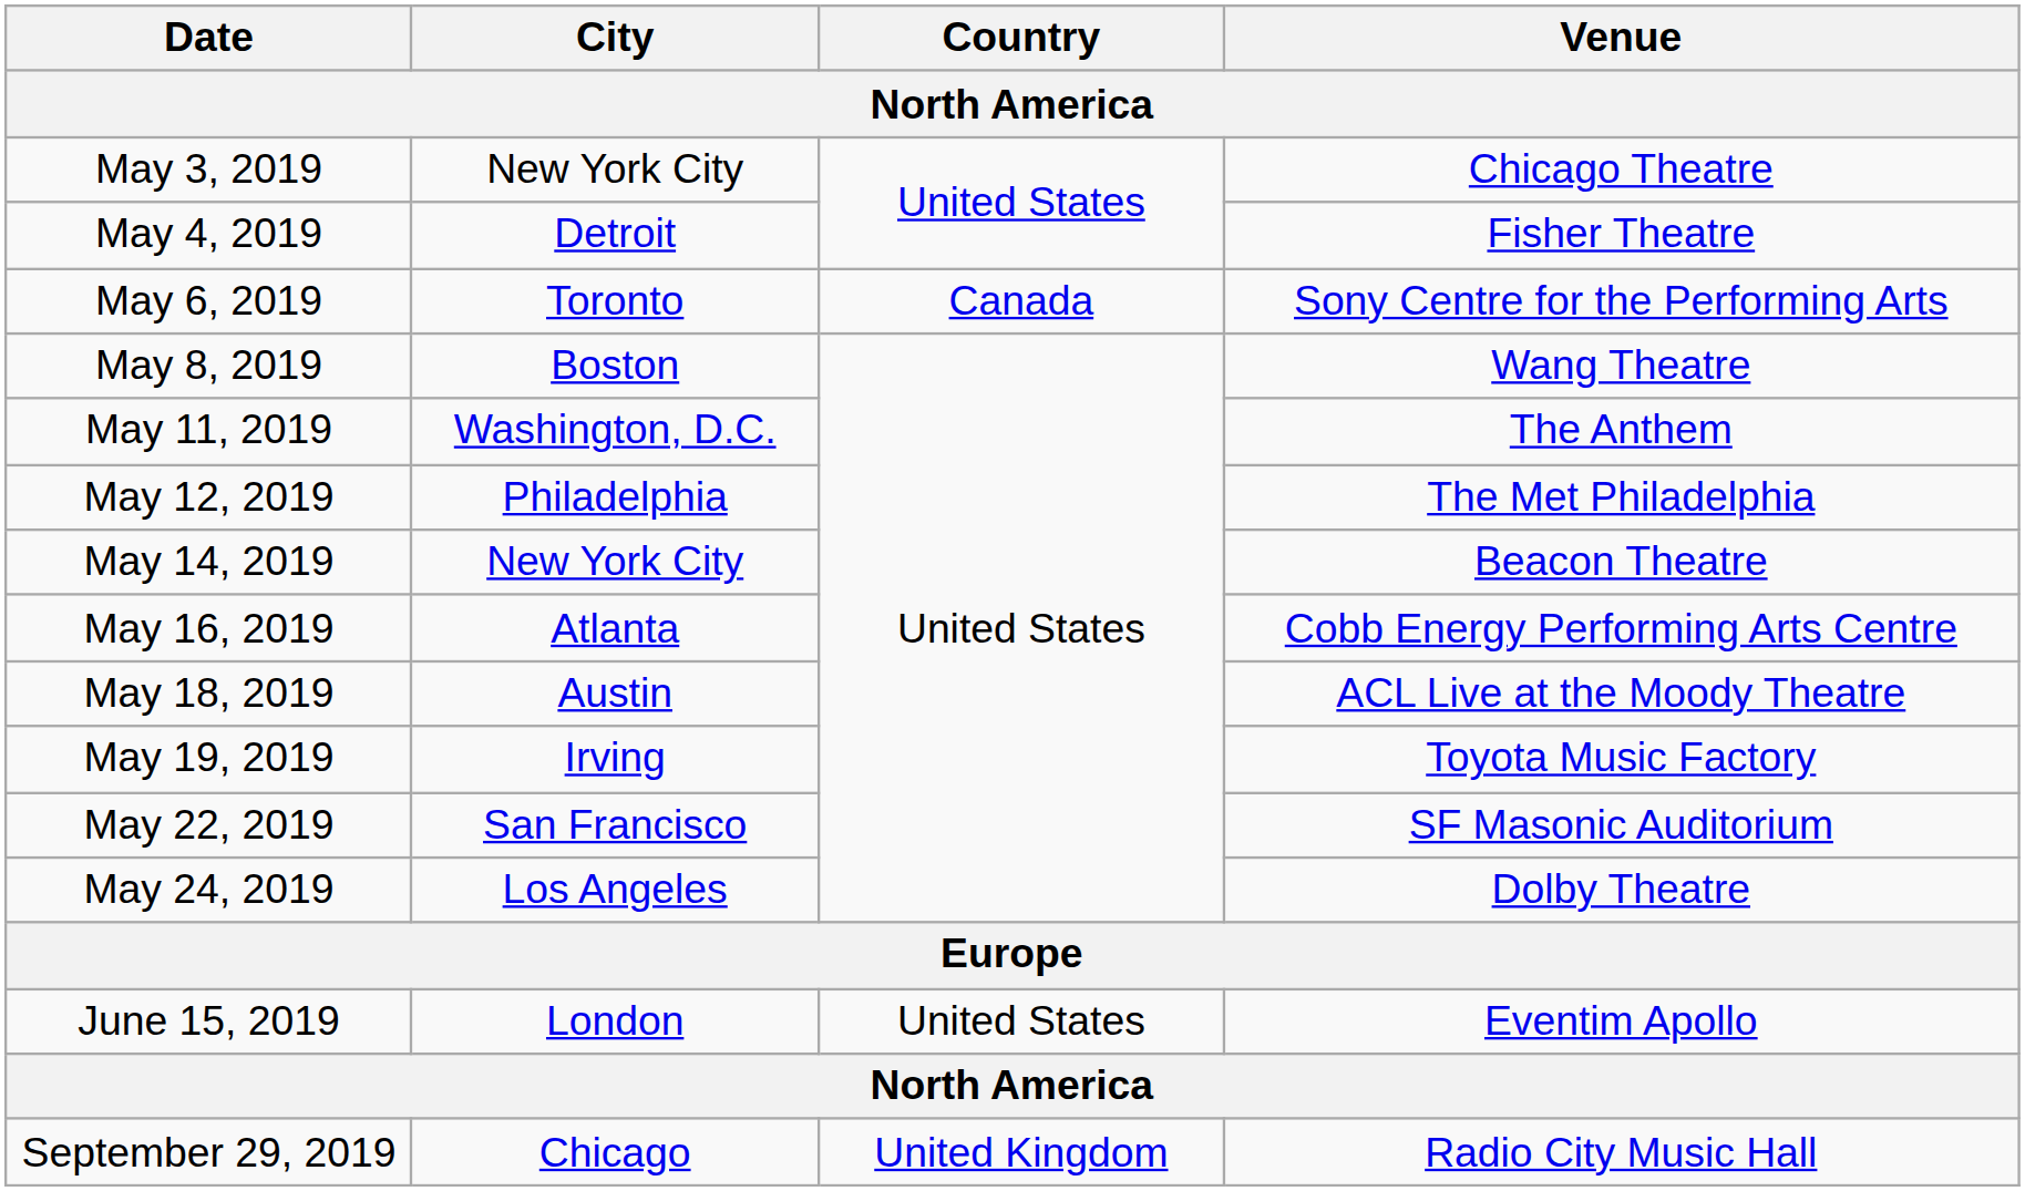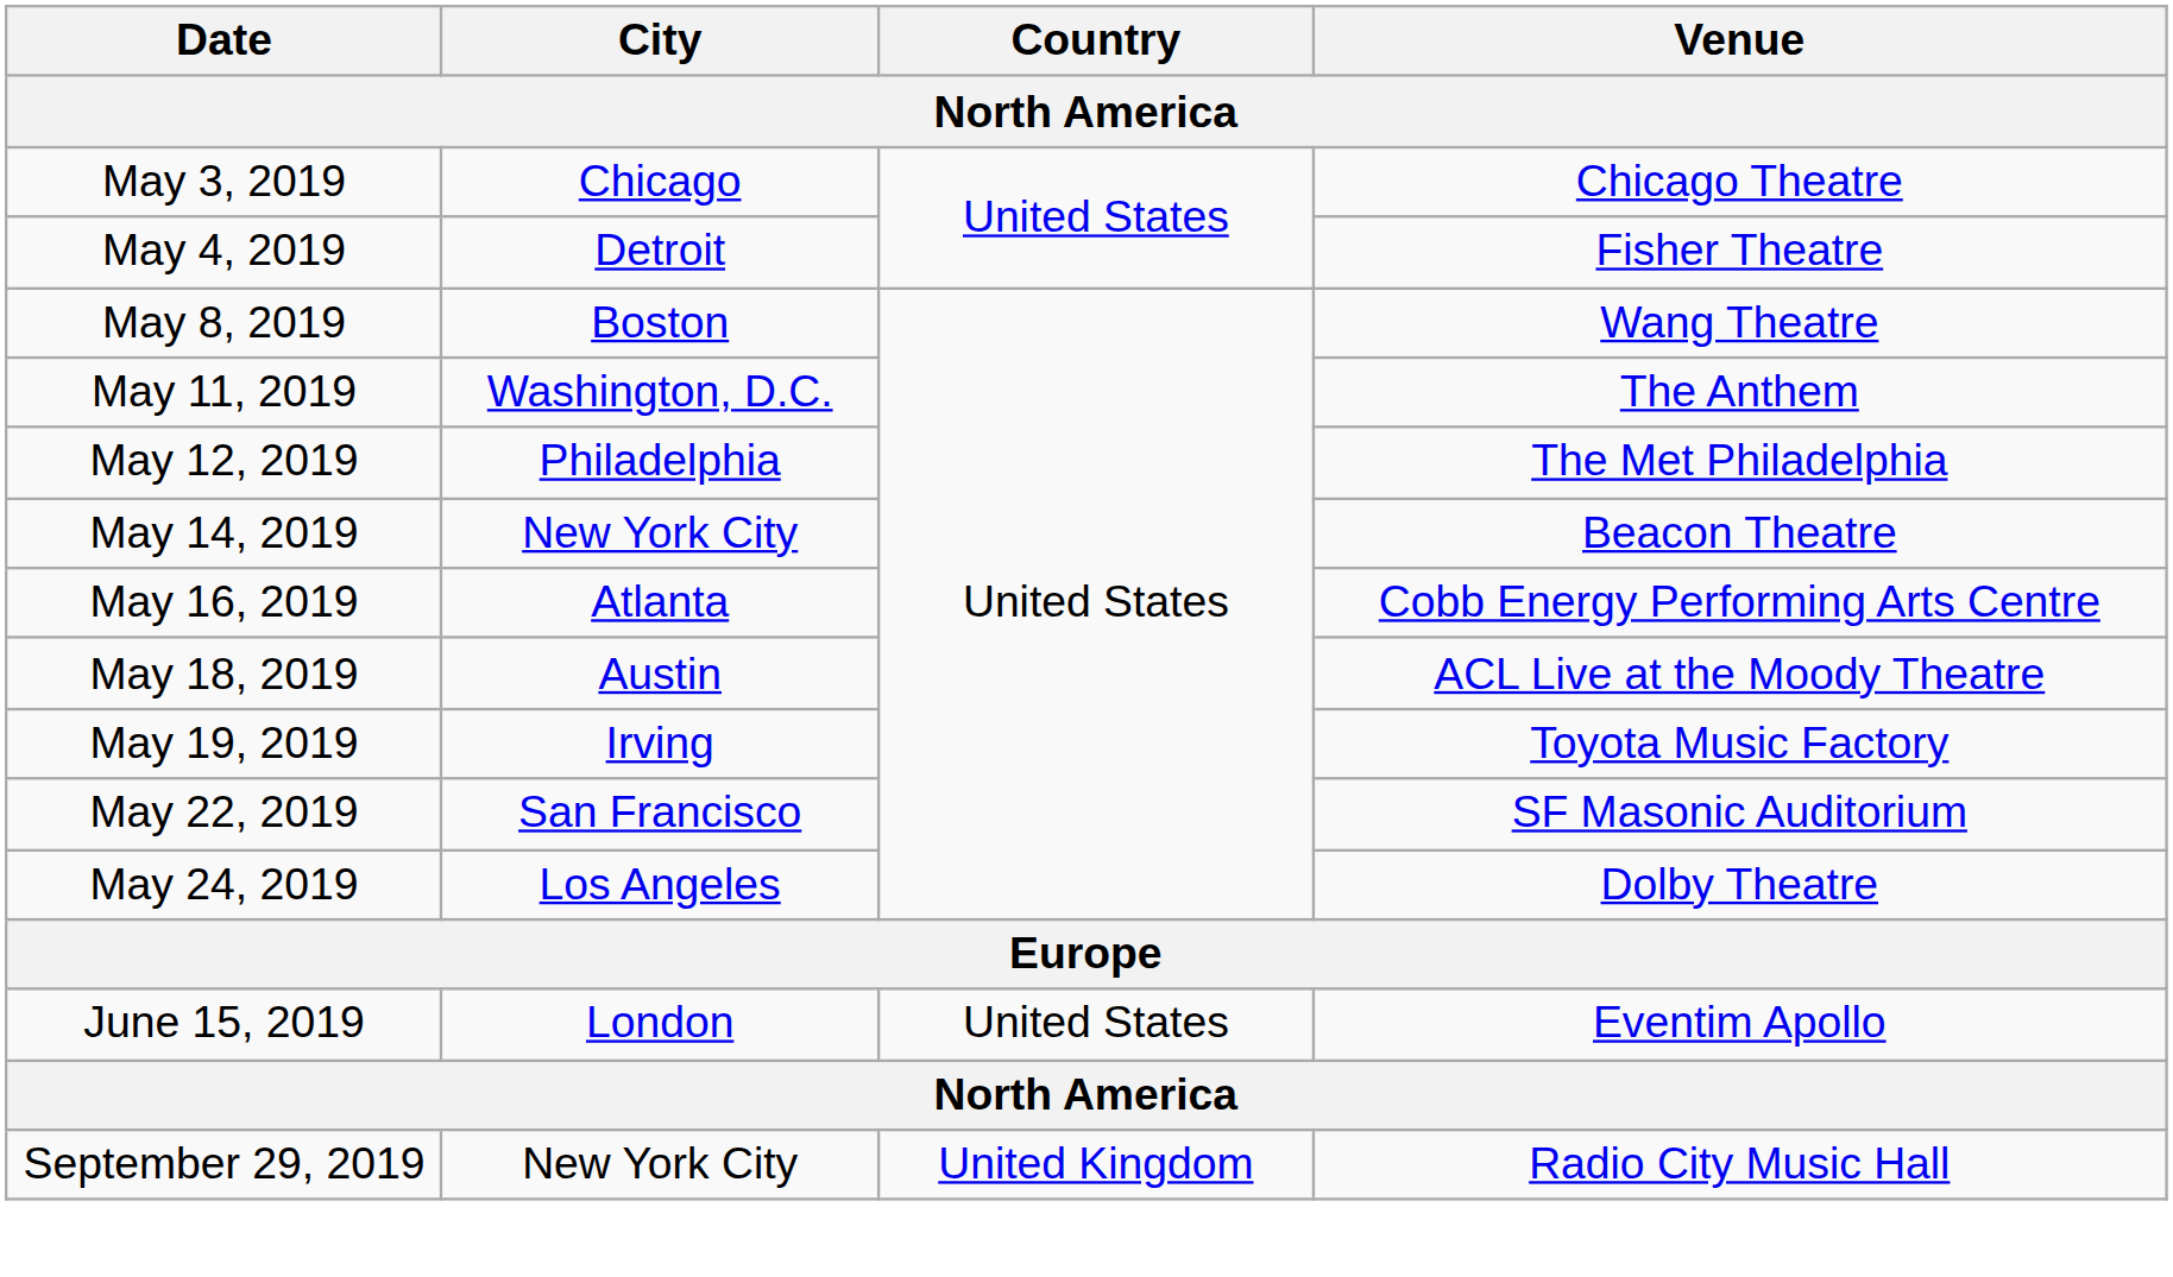 <table class="wikitable" style="text-align:center;">
 <tr>
 <th style="width:150px;">Date</th>
 <th style="width:150px;">City</th>
 <th style="width:150px;">Country</th>
 <th style="width:300px;">Venue</th>
 </tr>
 <tr>
 <th colspan="4">North America</th>
 </tr>
 <tr>
 <td>May 3, 2019</td>
-<td>New York City</td>
+<td><a href='#'>Chicago</a></td>
 <td rowspan="2"><a href='#'>United States</a></td>
 <td><a href='#'>Chicago Theatre</a></td>
 </tr>
 <tr>
 <td>May 4, 2019</td>
 <td><a href='#'>Detroit</a></td>
 <td><a href='#'>Fisher Theatre</a></td>
-</tr>
-<tr>
-<td>May 6, 2019</td>
-<td><a href='#'>Toronto</a></td>
-<td><a href='#'>Canada</a></td>
-<td><a href='#'>Sony Centre for the Performing Arts</a></td>
 </tr>
 <tr>
 <td>May 8, 2019</td>
 <td><a href='#'>Boston</a></td>
 <td rowspan="9">United States</td>
 <td><a href='#'>Wang Theatre</a></td>
 </tr>
 <tr>
 <td>May 11, 2019</td>
 <td><a href='#'>Washington, D.C.</a></td>
 <td><a href='#'>The Anthem</a></td>
 </tr>
 <tr>
 <td>May 12, 2019</td>
 <td><a href='#'>Philadelphia</a></td>
 <td><a href='#'>The Met Philadelphia</a></td>
 </tr>
 <tr>
 <td>May 14, 2019</td>
 <td><a href='#'>New York City</a></td>
 <td><a href='#'>Beacon Theatre</a></td>
 </tr>
 <tr>
 <td>May 16, 2019</td>
 <td><a href='#'>Atlanta</a></td>
 <td><a href='#'>Cobb Energy Performing Arts Centre</a></td>
 </tr>
 <tr>
 <td>May 18, 2019</td>
 <td><a href='#'>Austin</a></td>
 <td><a href='#'>ACL Live at the Moody Theatre</a></td>
 </tr>
 <tr>
 <td>May 19, 2019</td>
 <td><a href='#'>Irving</a></td>
 <td><a href='#'>Toyota Music Factory</a></td>
 </tr>
 <tr>
 <td>May 22, 2019</td>
 <td><a href='#'>San Francisco</a></td>
 <td><a href='#'>SF Masonic Auditorium</a></td>
 </tr>
 <tr>
 <td>May 24, 2019</td>
 <td><a href='#'>Los Angeles</a></td>
 <td><a href='#'>Dolby Theatre</a></td>
 </tr>
 <tr>
 <th colspan="4">Europe</th>
 </tr>
 <tr>
 <td>June 15, 2019</td>
 <td><a href='#'>London</a></td>
 <td>United States</td>
 <td><a href='#'>Eventim Apollo</a></td>
 </tr>
 <tr>
 <th colspan="4">North America</th>
 </tr>
 <tr>
 <td>September 29, 2019</td>
-<td><a href='#'>Chicago</a></td>
+<td>New York City</td>
 <td><a href='#'>United Kingdom</a></td>
 <td><a href='#'>Radio City Music Hall</a></td>
 </tr>
 </table>
